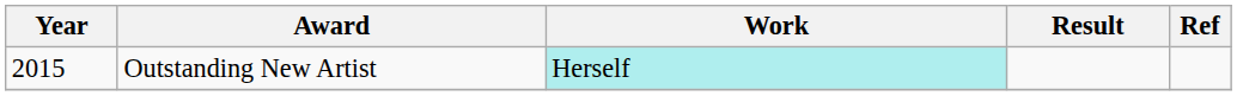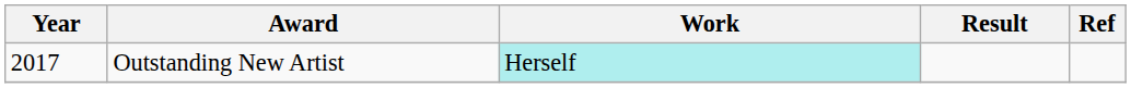 <table class="wikitable">
 <tr>
 <th width=60>Year</th>
 <th style="width:250px;">Award</th>
 <th style="width:270px;">Work</th>
 <th width="90">Result</th>
 <th width="30">Ref</th>
 </tr>
 <tr>
-<td>2015</td>
+<td>2017</td>
 <td>Outstanding New Artist</td>
 <td style="background: paleturquoise;">Herself</td>
 <td></td>
 <td></td>
 </tr>
 <tr>
 </tr>
 </table>
